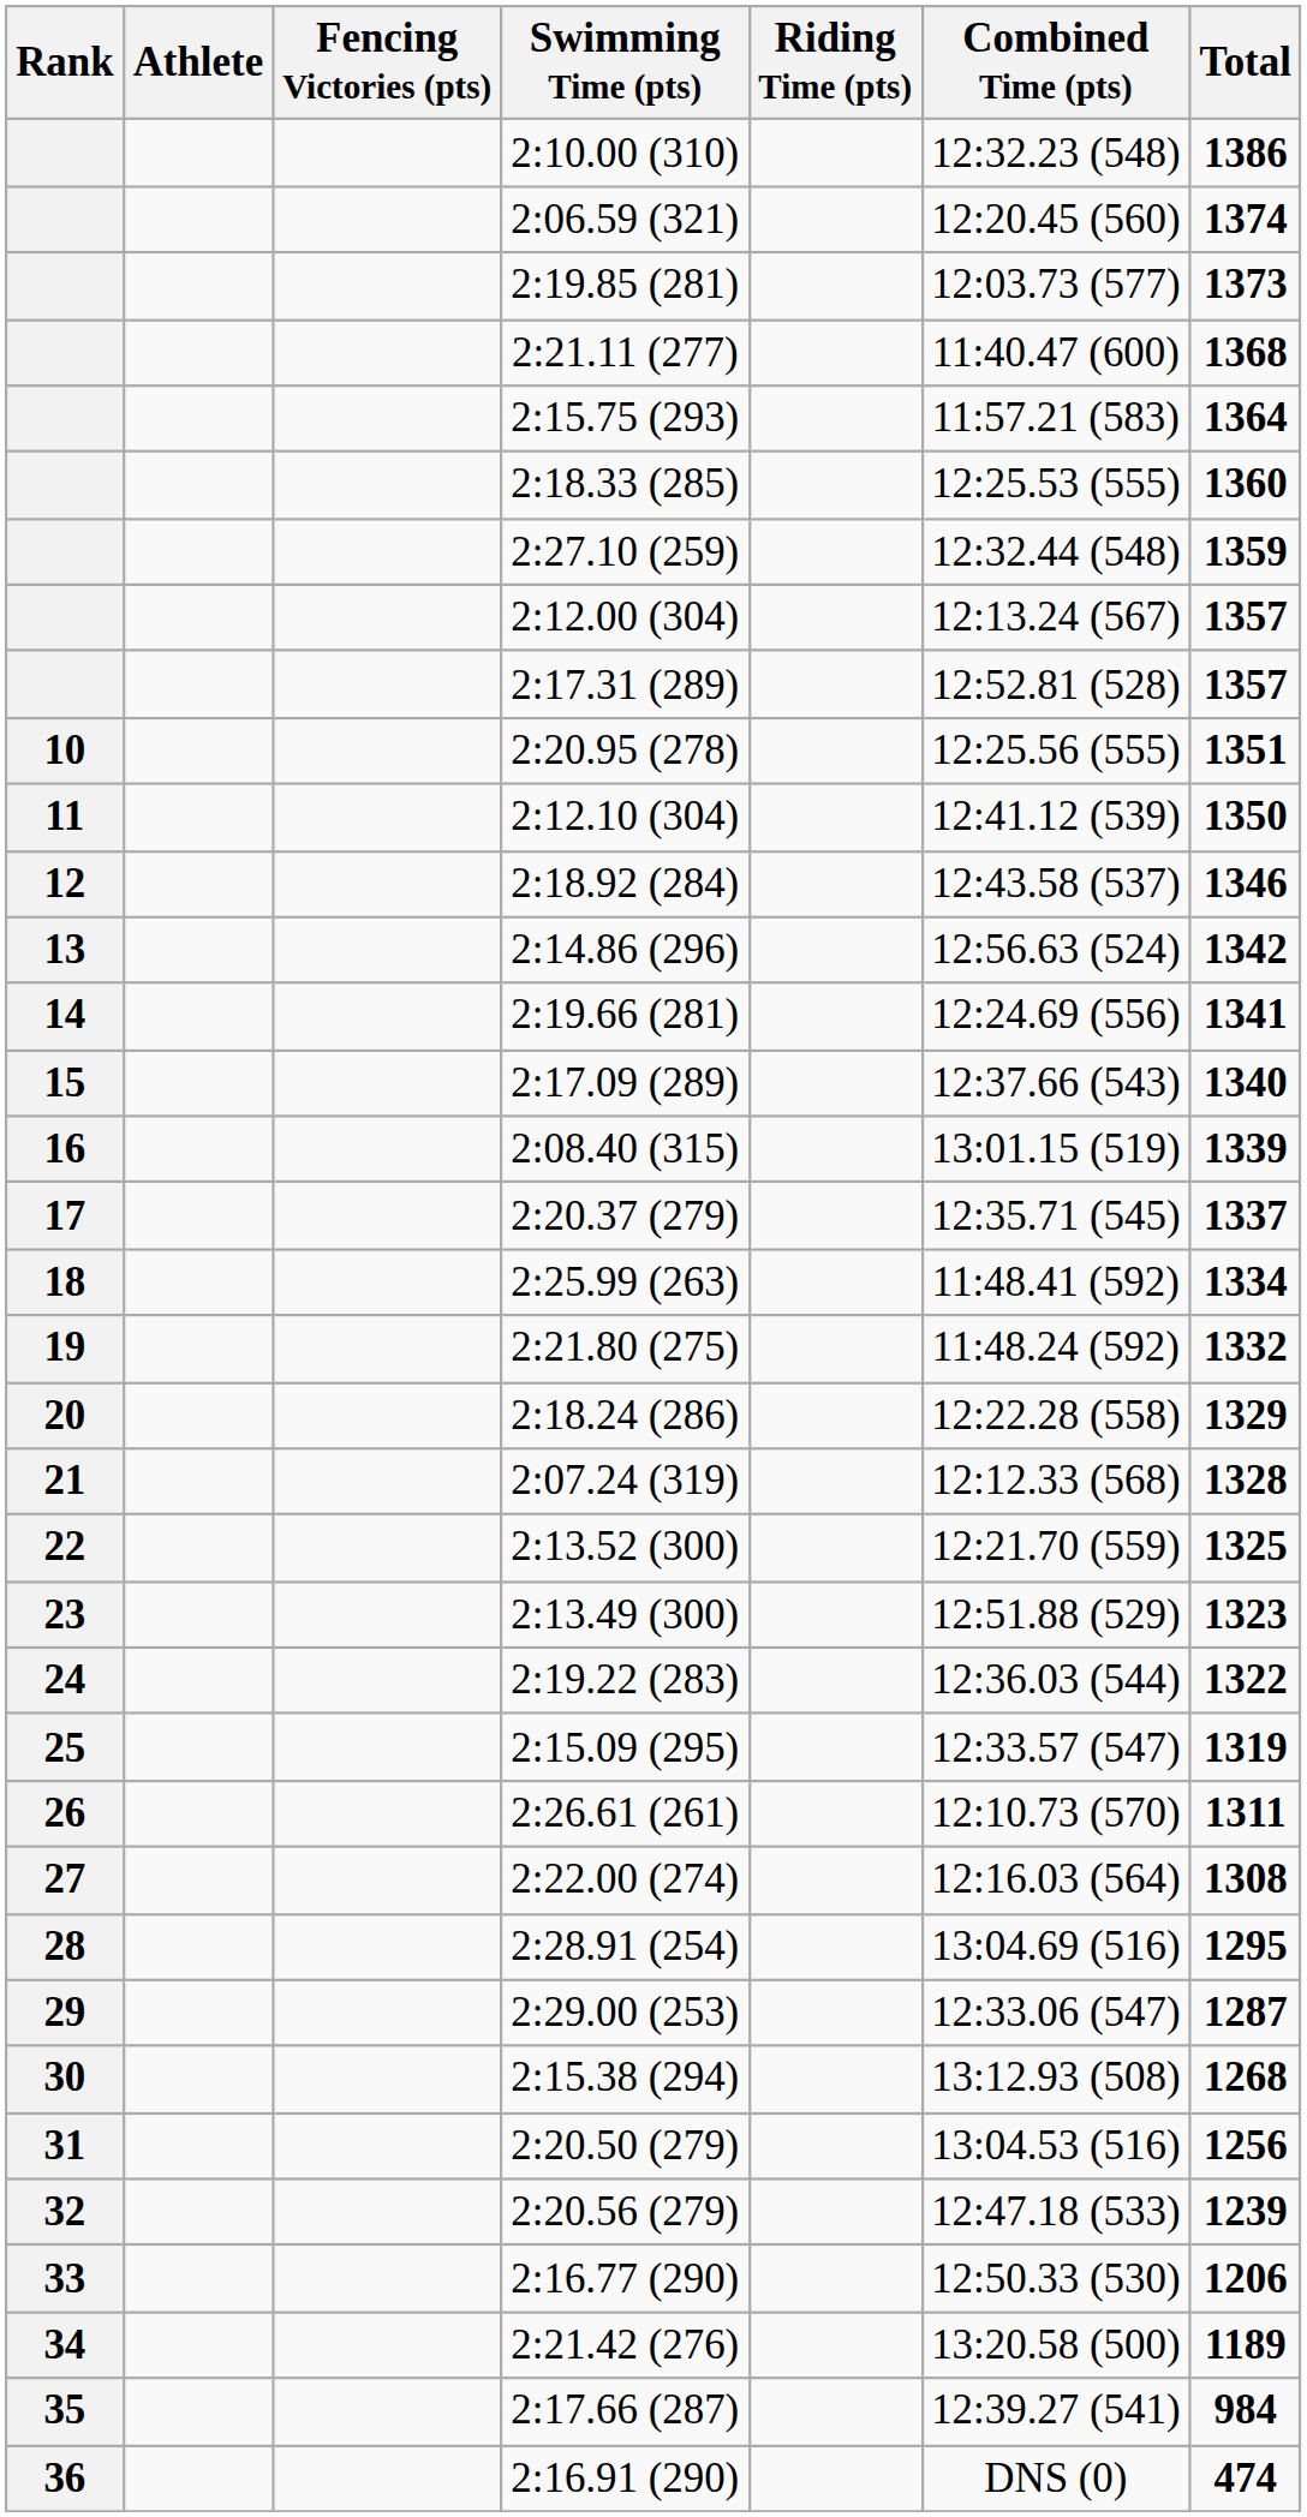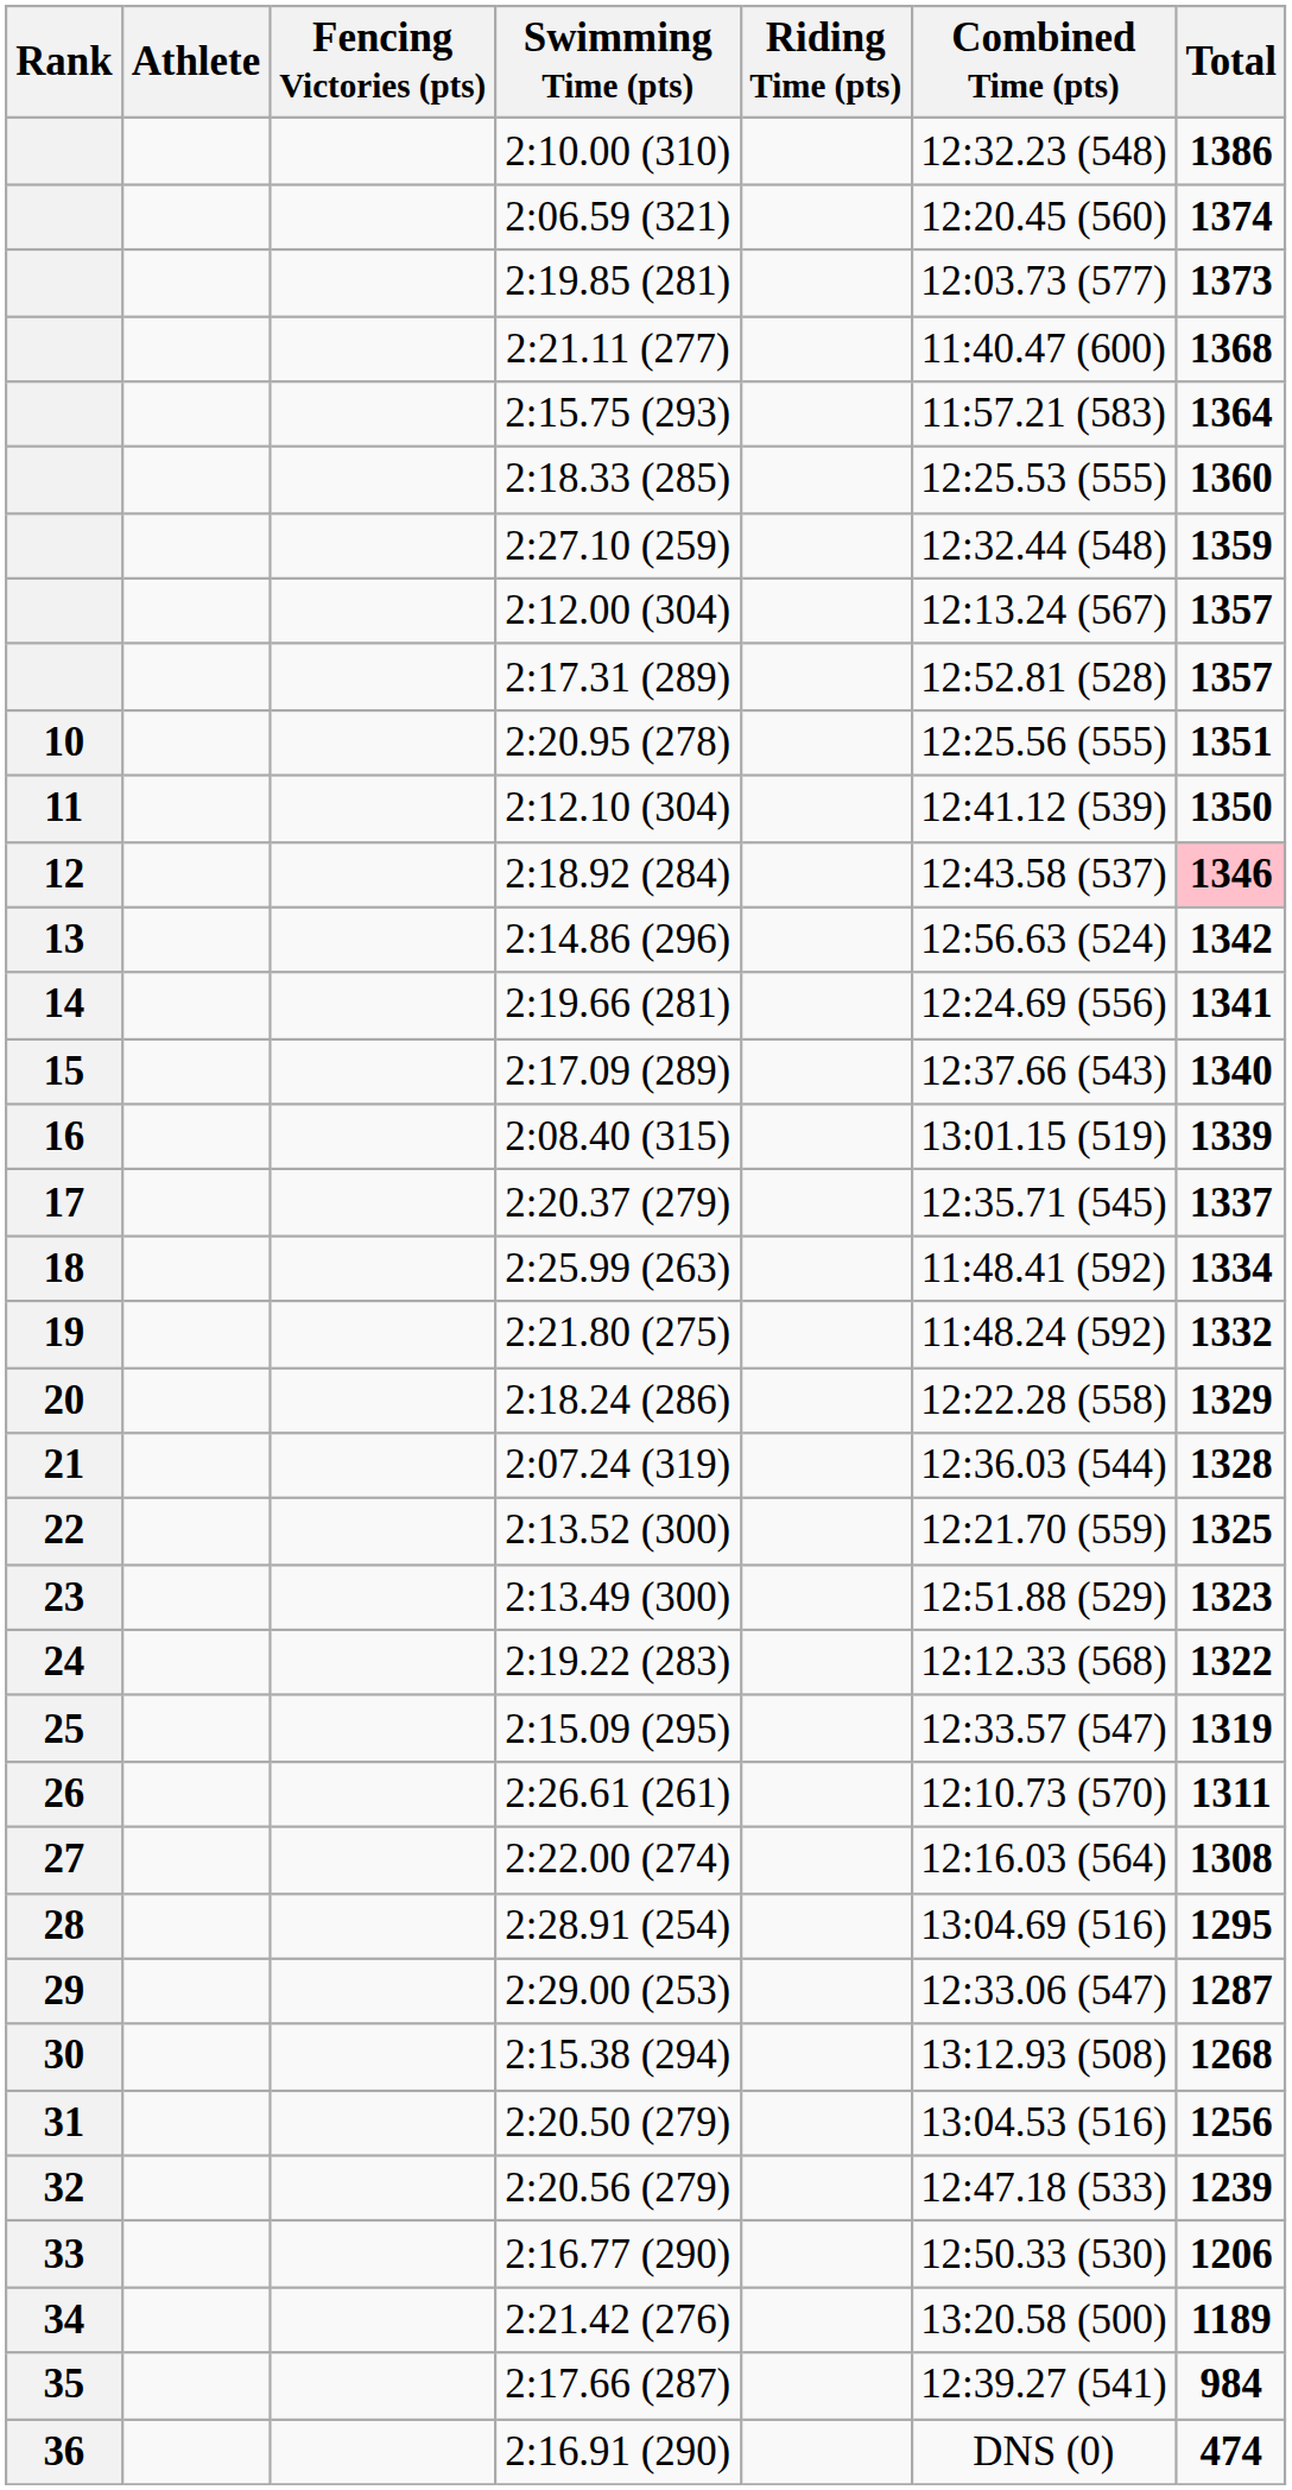 <table class="wikitable sortable" style="text-align:center;">
 <tr>
 <th>Rank</th>
 <th>Athlete</th>
 <th>Fencing <br><small>Victories (pts)</small></th>
 <th>Swimming <br><small>Time (pts)</small></th>
 <th>Riding <br><small>Time (pts)</small></th>
 <th>Combined <br><small>Time (pts)</small></th>
 <th>Total</th>
 </tr>
 <tr>
 <th></th>
 <td align=left></td>
 <td></td>
 <td>2:10.00 (310)</td>
 <td></td>
 <td>12:32.23 (548)</td>
 <td><strong>1386</strong></td>
 </tr>
 <tr>
 <th></th>
 <td align=left></td>
 <td></td>
 <td>2:06.59 (321)</td>
 <td></td>
 <td>12:20.45 (560)</td>
 <td><strong>1374</strong></td>
 </tr>
 <tr>
 <th></th>
 <td align=left></td>
 <td></td>
 <td>2:19.85 (281)</td>
 <td></td>
 <td>12:03.73 (577)</td>
 <td><strong>1373</strong></td>
 </tr>
 <tr>
 <th></th>
 <td align=left></td>
 <td></td>
 <td>2:21.11 (277)</td>
 <td></td>
 <td>11:40.47 (600)</td>
 <td><strong>1368</strong></td>
 </tr>
 <tr>
 <th></th>
 <td align=left></td>
 <td></td>
 <td>2:15.75 (293)</td>
 <td></td>
 <td>11:57.21 (583)</td>
 <td><strong>1364</strong></td>
 </tr>
 <tr>
 <th></th>
 <td align=left></td>
 <td></td>
 <td>2:18.33 (285)</td>
 <td></td>
 <td>12:25.53 (555)</td>
 <td><strong>1360</strong></td>
 </tr>
 <tr>
 <th></th>
 <td align=left></td>
 <td></td>
 <td>2:27.10 (259)</td>
 <td></td>
 <td>12:32.44 (548)</td>
 <td><strong>1359</strong></td>
 </tr>
 <tr>
 <th></th>
 <td align=left></td>
 <td></td>
 <td>2:12.00 (304)</td>
 <td></td>
 <td>12:13.24 (567)</td>
 <td><strong>1357</strong></td>
 </tr>
 <tr>
 <th></th>
 <td align=left></td>
 <td></td>
 <td>2:17.31 (289)</td>
 <td></td>
 <td>12:52.81 (528)</td>
 <td><strong>1357</strong></td>
 </tr>
 <tr>
 <th>10</th>
 <td align=left></td>
 <td></td>
 <td>2:20.95 (278)</td>
 <td></td>
 <td>12:25.56 (555)</td>
 <td><strong>1351</strong></td>
 </tr>
 <tr>
 <th>11</th>
 <td align=left></td>
 <td></td>
 <td>2:12.10 (304)</td>
 <td></td>
 <td>12:41.12 (539)</td>
 <td><strong>1350</strong></td>
 </tr>
 <tr>
 <th>12</th>
 <td align=left></td>
 <td></td>
 <td>2:18.92 (284)</td>
 <td></td>
 <td>12:43.58 (537)</td>
-<td><strong>1346</strong></td>
+<td style="background: pink;"><strong>1346</strong></td>
 </tr>
 <tr>
 <th>13</th>
 <td align=left></td>
 <td></td>
 <td>2:14.86 (296)</td>
 <td></td>
 <td>12:56.63 (524)</td>
 <td><strong>1342</strong></td>
 </tr>
 <tr>
 <th>14</th>
 <td align=left></td>
 <td></td>
 <td>2:19.66 (281)</td>
 <td></td>
 <td>12:24.69 (556)</td>
 <td><strong>1341</strong></td>
 </tr>
 <tr>
 <th>15</th>
 <td align=left></td>
 <td></td>
 <td>2:17.09 (289)</td>
 <td></td>
 <td>12:37.66 (543)</td>
 <td><strong>1340</strong></td>
 </tr>
 <tr>
 <th>16</th>
 <td align=left></td>
 <td></td>
 <td>2:08.40 (315)</td>
 <td></td>
 <td>13:01.15 (519)</td>
 <td><strong>1339</strong></td>
 </tr>
 <tr>
 <th>17</th>
 <td align=left></td>
 <td></td>
 <td>2:20.37 (279)</td>
 <td></td>
 <td>12:35.71 (545)</td>
 <td><strong>1337</strong></td>
 </tr>
 <tr>
 <th>18</th>
 <td align=left></td>
 <td></td>
 <td>2:25.99 (263)</td>
 <td></td>
 <td>11:48.41 (592)</td>
 <td><strong>1334</strong></td>
 </tr>
 <tr>
 <th>19</th>
 <td align=left></td>
 <td></td>
 <td>2:21.80 (275)</td>
 <td></td>
 <td>11:48.24 (592)</td>
 <td><strong>1332</strong></td>
 </tr>
 <tr>
 <th>20</th>
 <td align=left></td>
 <td></td>
 <td>2:18.24 (286)</td>
 <td></td>
 <td>12:22.28 (558)</td>
 <td><strong>1329</strong></td>
 </tr>
 <tr>
 <th>21</th>
 <td align=left></td>
 <td></td>
 <td>2:07.24 (319)</td>
 <td></td>
-<td>12:12.33 (568)</td>
+<td>12:36.03 (544)</td>
 <td><strong>1328</strong></td>
 </tr>
 <tr>
 <th>22</th>
 <td align=left></td>
 <td></td>
 <td>2:13.52 (300)</td>
 <td></td>
 <td>12:21.70 (559)</td>
 <td><strong>1325</strong></td>
 </tr>
 <tr>
 <th>23</th>
 <td align=left></td>
 <td></td>
 <td>2:13.49 (300)</td>
 <td></td>
 <td>12:51.88 (529)</td>
 <td><strong>1323</strong></td>
 </tr>
 <tr>
 <th>24</th>
 <td align=left></td>
 <td></td>
 <td>2:19.22 (283)</td>
 <td></td>
-<td>12:36.03 (544)</td>
+<td>12:12.33 (568)</td>
 <td><strong>1322</strong></td>
 </tr>
 <tr>
 <th>25</th>
 <td align=left></td>
 <td></td>
 <td>2:15.09 (295)</td>
 <td></td>
 <td>12:33.57 (547)</td>
 <td><strong>1319</strong></td>
 </tr>
 <tr>
 <th>26</th>
 <td align=left></td>
 <td></td>
 <td>2:26.61 (261)</td>
 <td></td>
 <td>12:10.73 (570)</td>
 <td><strong>1311</strong></td>
 </tr>
 <tr>
 <th>27</th>
 <td align=left></td>
 <td></td>
 <td>2:22.00 (274)</td>
 <td></td>
 <td>12:16.03 (564)</td>
 <td><strong>1308</strong></td>
 </tr>
 <tr>
 <th>28</th>
 <td align=left></td>
 <td></td>
 <td>2:28.91 (254)</td>
 <td></td>
 <td>13:04.69 (516)</td>
 <td><strong>1295</strong></td>
 </tr>
 <tr>
 <th>29</th>
 <td align=left></td>
 <td></td>
 <td>2:29.00 (253)</td>
 <td></td>
 <td>12:33.06 (547)</td>
 <td><strong>1287</strong></td>
 </tr>
 <tr>
 <th>30</th>
 <td align=left></td>
 <td></td>
 <td>2:15.38 (294)</td>
 <td></td>
 <td>13:12.93 (508)</td>
 <td><strong>1268</strong></td>
 </tr>
 <tr>
 <th>31</th>
 <td align=left></td>
 <td></td>
 <td>2:20.50 (279)</td>
 <td></td>
 <td>13:04.53 (516)</td>
 <td><strong>1256</strong></td>
 </tr>
 <tr>
 <th>32</th>
 <td align=left></td>
 <td></td>
 <td>2:20.56 (279)</td>
 <td></td>
 <td>12:47.18 (533)</td>
 <td><strong>1239</strong></td>
 </tr>
 <tr>
 <th>33</th>
 <td align=left></td>
 <td></td>
 <td>2:16.77 (290)</td>
 <td></td>
 <td>12:50.33 (530)</td>
 <td><strong>1206</strong></td>
 </tr>
 <tr>
 <th>34</th>
 <td align=left></td>
 <td></td>
 <td>2:21.42 (276)</td>
 <td></td>
 <td>13:20.58 (500)</td>
 <td><strong>1189</strong></td>
 </tr>
 <tr>
 <th>35</th>
 <td align=left></td>
 <td></td>
 <td>2:17.66 (287)</td>
 <td></td>
 <td>12:39.27 (541)</td>
 <td><strong>984</strong></td>
 </tr>
 <tr>
 <th>36</th>
 <td align=left></td>
 <td></td>
 <td>2:16.91 (290)</td>
 <td></td>
 <td>DNS (0)</td>
 <td><strong>474</strong></td>
 </tr>
 </table>
